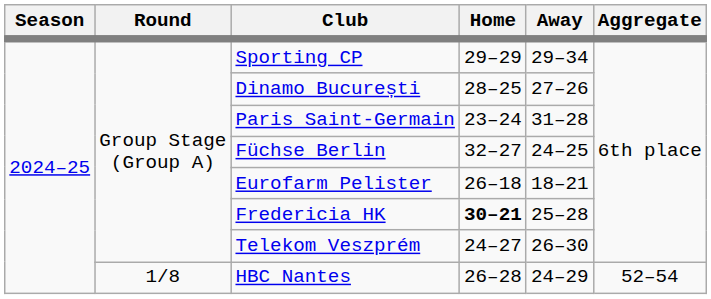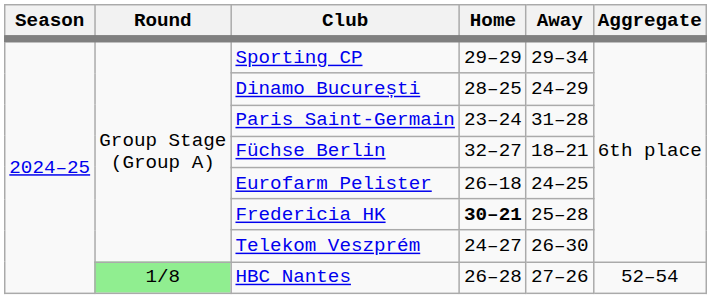 <table class="wikitable">
 <tr>
 <th>Season</th>
 <th>Round</th>
 <th>Club</th>
 <th>Home</th>
 <th>Away</th>
 <th>Aggregate</th>
 </tr>
 <tr style="border-top: 5px solid grey">
 <td rowspan="8"><a href='#'>2024–25</a></td>
 <td rowspan="7" style="text-align:center">Group Stage<br> (Group A)</td>
 <td> <a href='#'>Sporting CP</a></td>
 <td style="text-align:center">29–29</td>
 <td style="text-align:center">29–34</td>
 <td rowspan="7" style="text-align:center">6th place</td>
 </tr>
 <tr>
 <td> <a href='#'>Dinamo București</a></td>
 <td style="text-align:center">28–25</td>
-<td style="text-align:center">27–26</td>
+<td style="text-align:center">24–29</td>
 </tr>
 <tr>
 <td> <a href='#'>Paris Saint-Germain</a></td>
 <td style="text-align:center">23–24</td>
 <td style="text-align:center">31–28</td>
 </tr>
 <tr>
 <td> <a href='#'>Füchse Berlin</a></td>
 <td style="text-align:center">32–27</td>
-<td style="text-align:center">24–25</td>
+<td style="text-align:center">18–21</td>
 </tr>
 <tr>
 <td> <a href='#'>Eurofarm Pelister</a></td>
 <td style="text-align:center">26–18</td>
-<td style="text-align:center">18–21</td>
+<td style="text-align:center">24–25</td>
 </tr>
 <tr>
 <td> <a href='#'>Fredericia HK</a></td>
 <td style="text-align:center"><strong>30–21</strong></td>
 <td style="text-align:center">25–28</td>
 </tr>
 <tr>
 <td> <a href='#'>Telekom Veszprém</a></td>
 <td style="text-align:center">24–27</td>
 <td style="text-align:center">26–30</td>
 </tr>
 <tr>
-<td style="text-align:center">1/8</td>
+<td style="background: lightgreen; text-align:center">1/8</td>
 <td> <a href='#'>HBC Nantes</a></td>
 <td style="text-align:center">26–28</td>
-<td style="text-align:center">24–29</td>
+<td style="text-align:center">27–26</td>
 <td style="text-align:center">52–54</td>
 </tr>
 </table>
